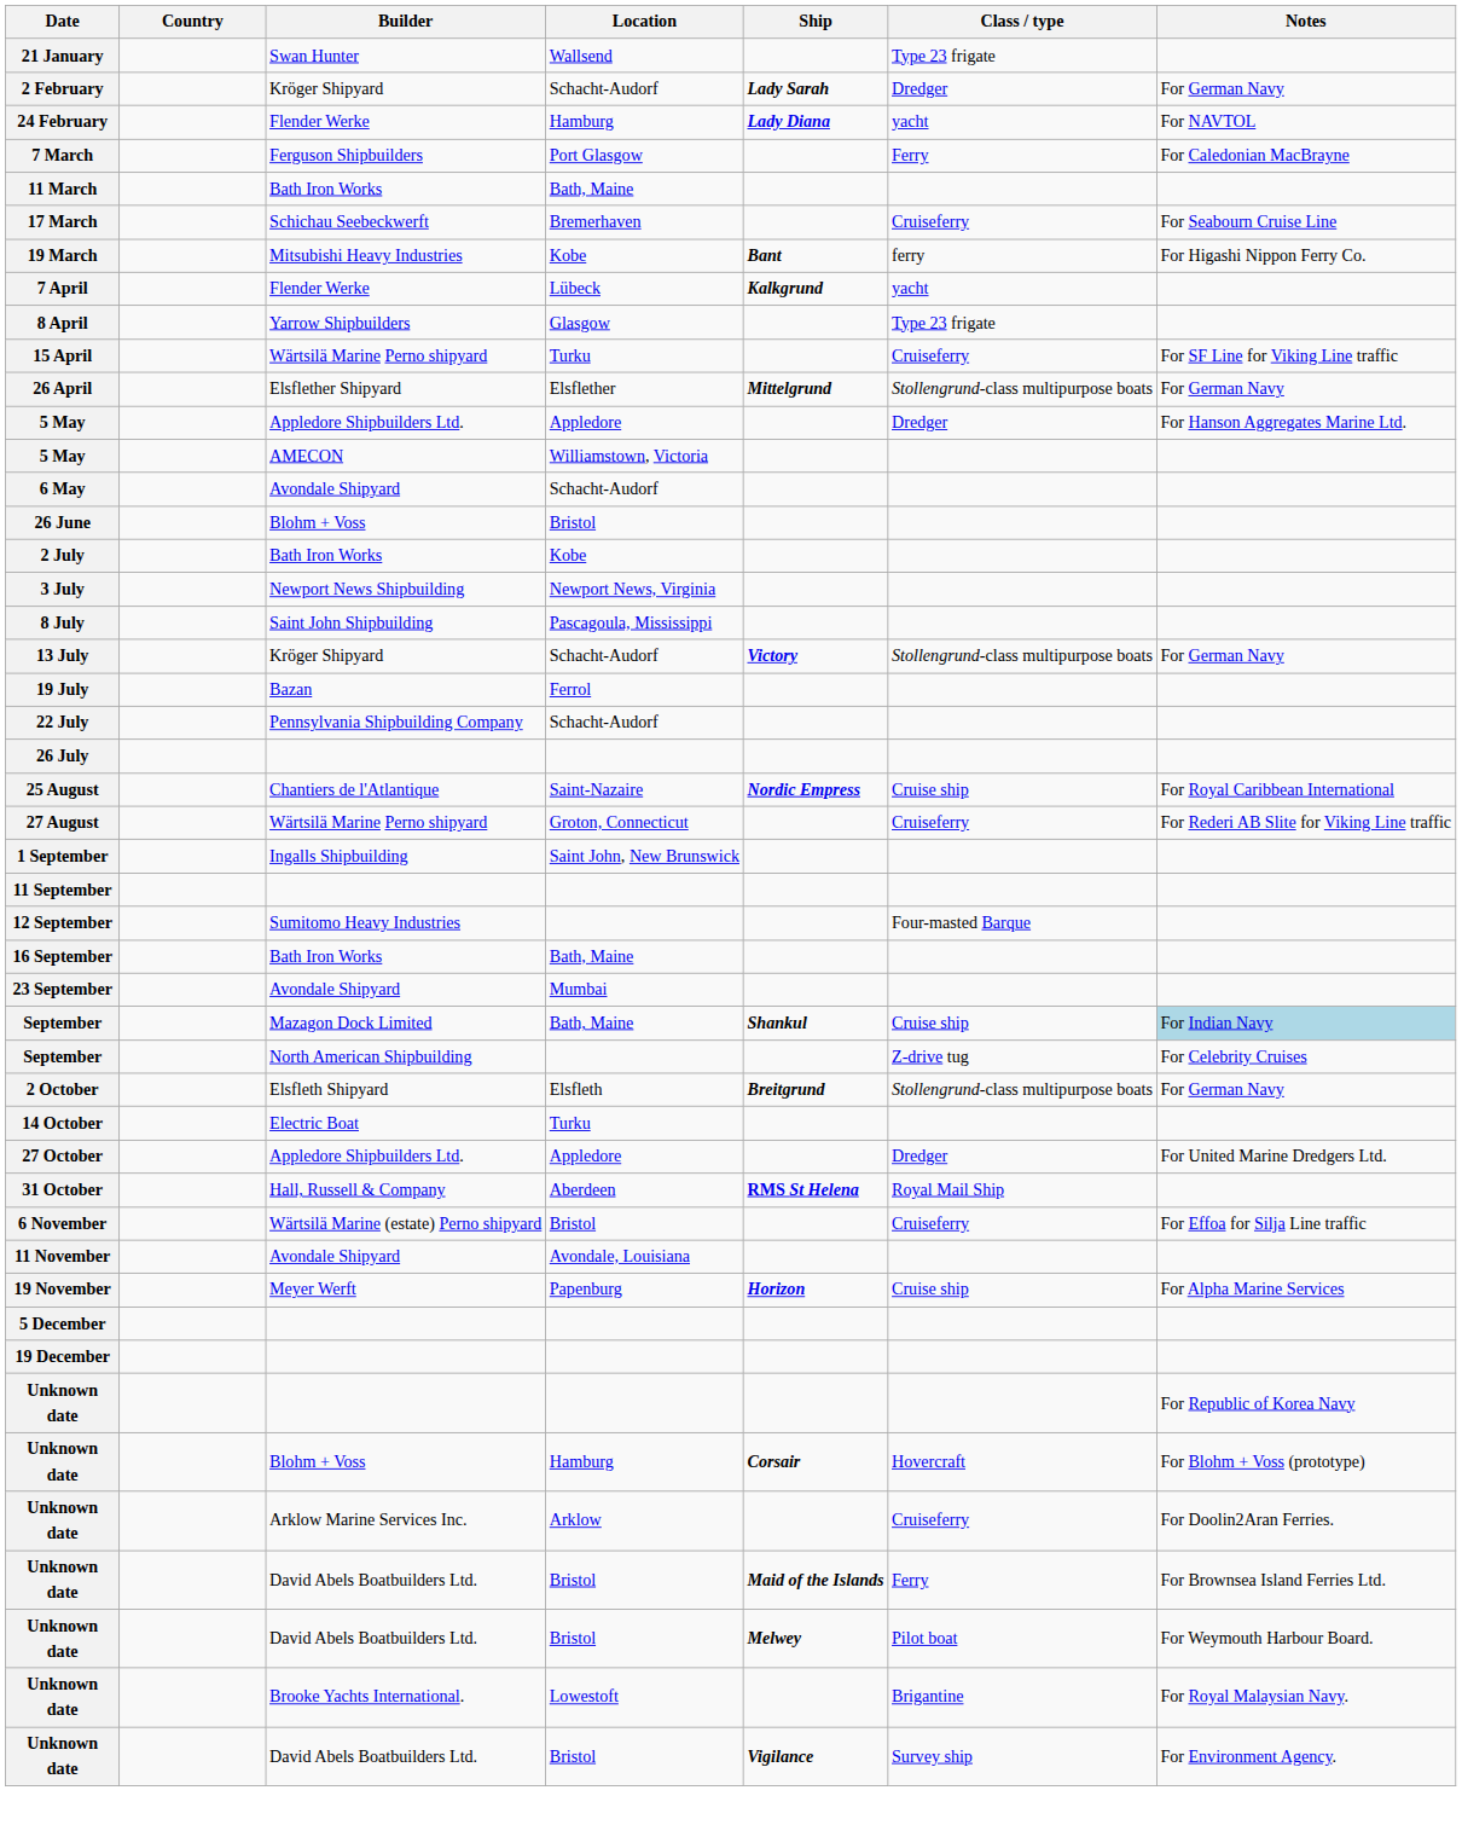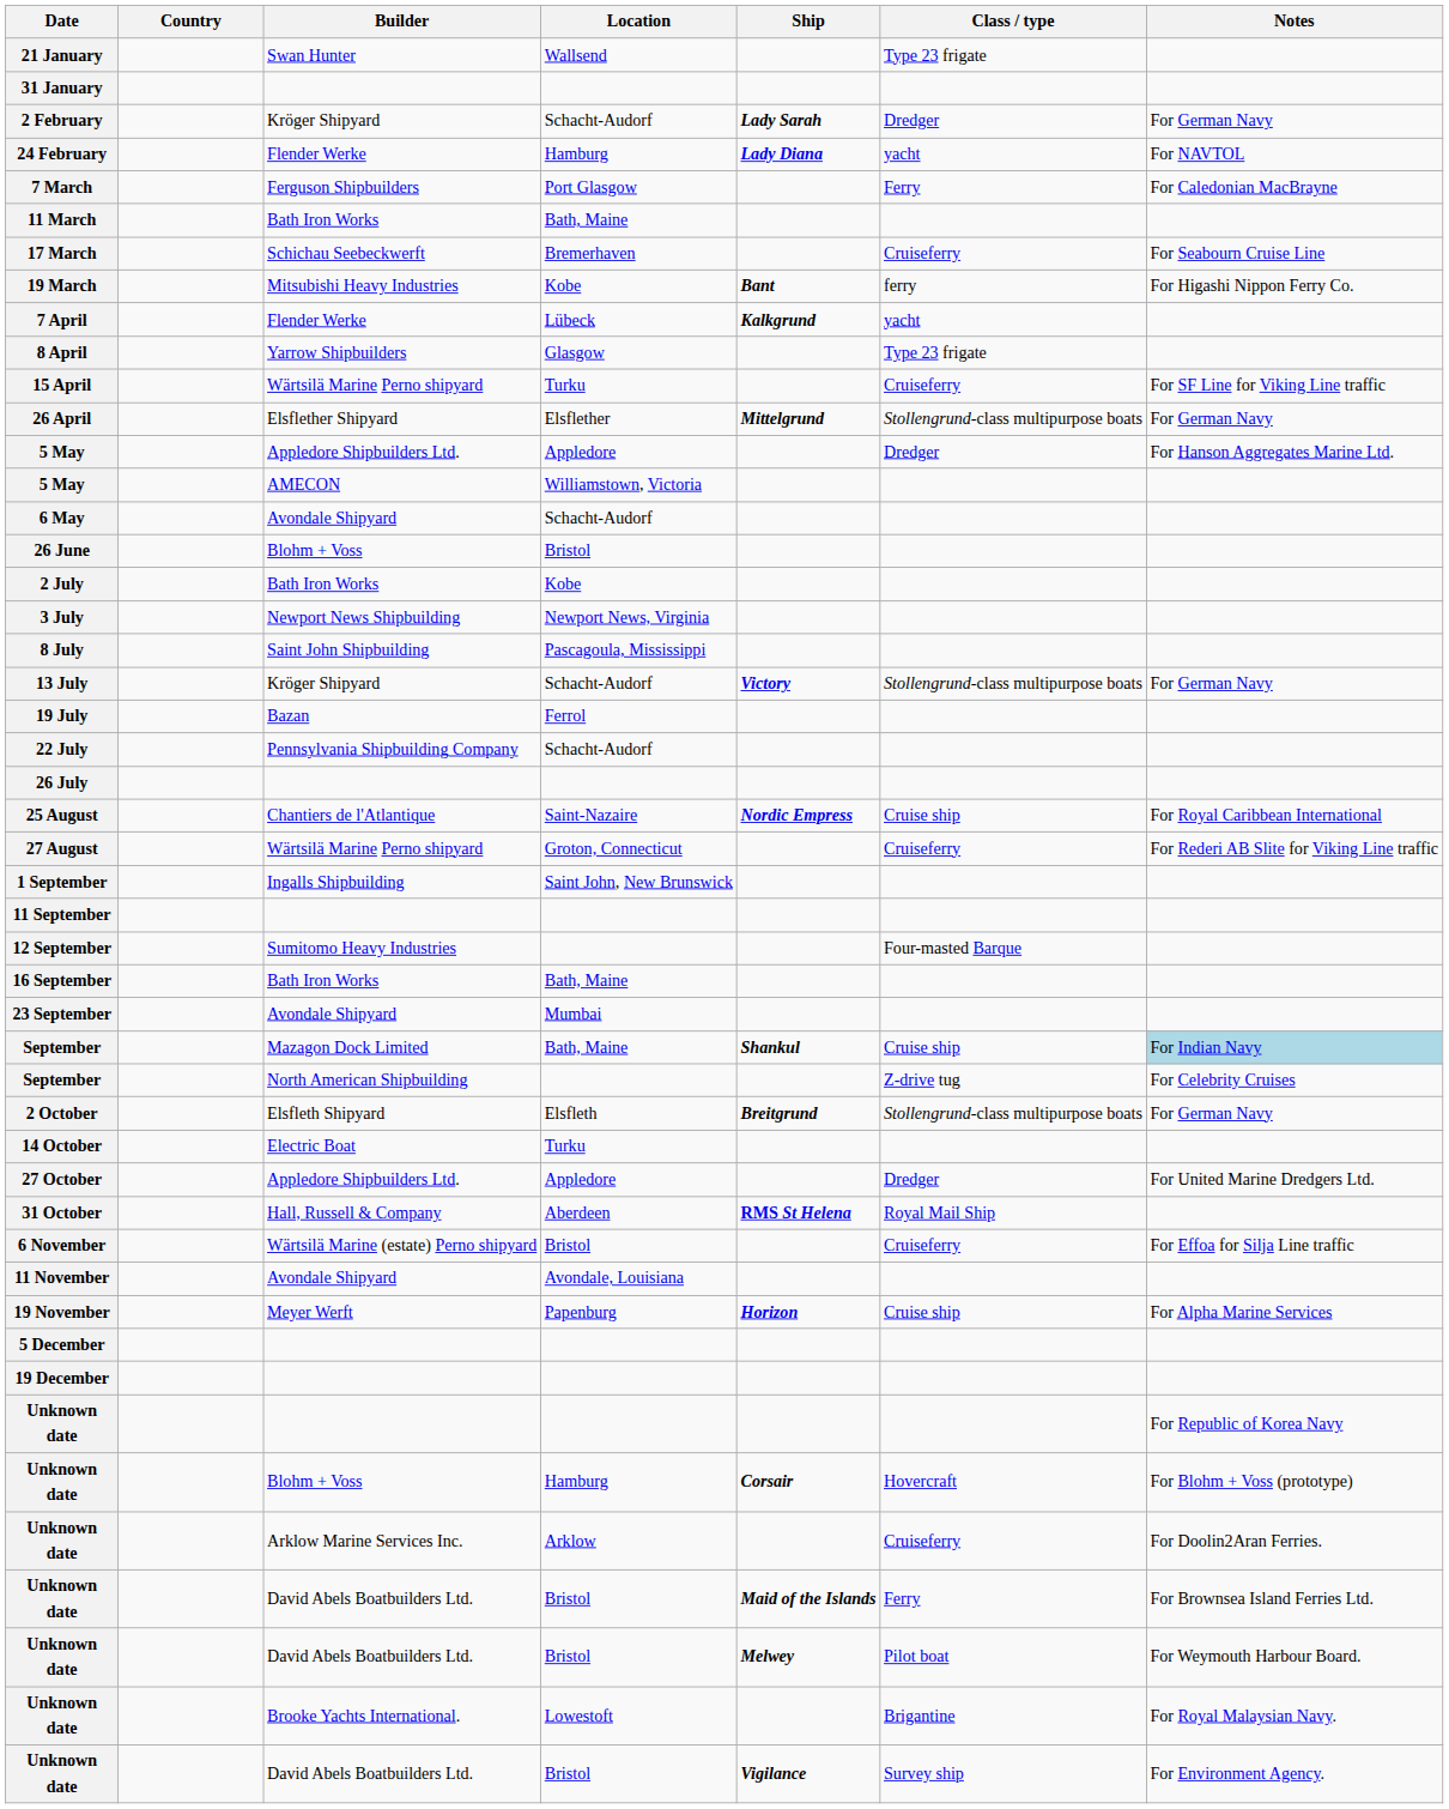 <table class="wikitable sortable" style="font-size:1.00em; line-height:1.5em;">
 <tr>
 <th width="100">Date</th>
 <th width="130">Country</th>
 <th>Builder</th>
 <th>Location</th>
 <th>Ship</th>
 <th>Class / type</th>
 <th>Notes</th>
 </tr>
 <tr>
 <th>21 January</th>
 <td></td>
 <td><a href='#'>Swan Hunter</a></td>
 <td><a href='#'>Wallsend</a></td>
 <td><strong></strong></td>
 <td><a href='#'>Type 23</a> frigate</td>
+<td></td>
+</tr>
+<tr>
+<th>31 January</th>
+<td></td>
+<td></td>
+<td></td>
+<td><strong></strong></td>
+<td></td>
 <td></td>
 </tr>
 <tr>
 <th>2 February</th>
 <td></td>
 <td>Kröger Shipyard</td>
 <td>Schacht-Audorf</td>
 <td><strong><em>Lady Sarah</em></strong></td>
 <td><a href='#'>Dredger</a></td>
 <td>For <a href='#'>German Navy</a></td>
 </tr>
 <tr>
 <th>24 February</th>
 <td></td>
 <td><a href='#'>Flender Werke</a></td>
 <td><a href='#'>Hamburg</a></td>
 <td><strong><em><a href='#'>Lady Diana</a></em></strong></td>
 <td><a href='#'>yacht</a></td>
 <td>For <a href='#'>NAVTOL</a></td>
 </tr>
 <tr>
 <th>7 March</th>
 <td></td>
 <td><a href='#'>Ferguson Shipbuilders</a></td>
 <td><a href='#'>Port Glasgow</a></td>
 <td><strong></strong></td>
 <td><a href='#'>Ferry</a></td>
 <td>For <a href='#'>Caledonian MacBrayne</a></td>
 </tr>
 <tr>
 <th>11 March</th>
 <td></td>
 <td><a href='#'>Bath Iron Works</a></td>
 <td><a href='#'>Bath, Maine</a></td>
 <td><strong></strong></td>
 <td></td>
 <td></td>
 </tr>
 <tr>
 <th>17 March</th>
 <td></td>
 <td><a href='#'>Schichau Seebeckwerft</a></td>
 <td><a href='#'>Bremerhaven</a></td>
 <td><strong></strong></td>
 <td><a href='#'>Cruiseferry</a></td>
 <td>For <a href='#'>Seabourn Cruise Line</a></td>
 </tr>
 <tr>
 <th>19 March</th>
 <td></td>
 <td><a href='#'>Mitsubishi Heavy Industries</a></td>
 <td><a href='#'>Kobe</a></td>
 <td><strong><em>Bant</em></strong></td>
 <td>ferry</td>
 <td>For Higashi Nippon Ferry Co.</td>
 </tr>
 <tr>
 <th>7 April</th>
 <td></td>
 <td><a href='#'>Flender Werke</a></td>
 <td><a href='#'>Lübeck</a></td>
 <td><strong><em>Kalkgrund </em></strong></td>
 <td><a href='#'>yacht</a></td>
 <td></td>
 </tr>
 <tr>
 <th>8 April</th>
 <td></td>
 <td><a href='#'>Yarrow Shipbuilders</a></td>
 <td><a href='#'>Glasgow</a></td>
 <td><strong></strong></td>
 <td><a href='#'>Type 23</a> frigate</td>
 <td></td>
 </tr>
 <tr>
 <th>15 April</th>
 <td></td>
 <td><a href='#'>Wärtsilä Marine</a> <a href='#'>Perno shipyard</a></td>
 <td><a href='#'>Turku</a></td>
 <td><strong></strong></td>
 <td><a href='#'>Cruiseferry</a></td>
 <td>For <a href='#'>SF Line</a> for <a href='#'>Viking Line</a> traffic</td>
 </tr>
 <tr>
 <th>26 April</th>
 <td></td>
 <td>Elsflether Shipyard</td>
 <td>Elsflether</td>
 <td><strong><em>Mittelgrund</em></strong></td>
 <td><em>Stollengrund</em>-class multipurpose boats</td>
 <td>For <a href='#'>German Navy</a></td>
 </tr>
 <tr ---->
 <th>5 May</th>
 <td></td>
 <td><a href='#'>Appledore Shipbuilders Ltd</a>.</td>
 <td><a href='#'>Appledore</a></td>
 <td><strong></strong></td>
 <td><a href='#'>Dredger</a></td>
 <td>For <a href='#'>Hanson Aggregates Marine Ltd</a>.</td>
 </tr>
 <tr>
 <th>5 May</th>
 <td></td>
 <td><a href='#'>AMECON</a></td>
 <td><a href='#'>Williamstown</a>, <a href='#'>Victoria</a></td>
 <td><strong></strong></td>
 <td></td>
 <td></td>
 </tr>
 <tr>
 <th>6 May</th>
 <td></td>
 <td><a href='#'>Avondale Shipyard</a></td>
 <td>Schacht-Audorf</td>
 <td><strong></strong></td>
 <td></td>
 <td></td>
 </tr>
 <tr>
 <th>26 June</th>
 <td></td>
 <td><a href='#'>Blohm + Voss</a></td>
 <td><a href='#'>Bristol</a></td>
 <td><strong></strong></td>
 <td></td>
 <td></td>
 </tr>
 <tr>
 <th>2 July</th>
 <td></td>
 <td><a href='#'>Bath Iron Works</a></td>
 <td><a href='#'>Kobe</a></td>
 <td><strong></strong></td>
 <td></td>
 <td></td>
 </tr>
 <tr>
 <th>3 July</th>
 <td></td>
 <td><a href='#'>Newport News Shipbuilding</a></td>
 <td><a href='#'>Newport News, Virginia</a></td>
 <td><strong></strong></td>
 <td></td>
 <td></td>
 </tr>
 <tr>
 <th>8 July</th>
 <td></td>
 <td><a href='#'>Saint John Shipbuilding</a></td>
 <td><a href='#'>Pascagoula, Mississippi</a></td>
 <td><strong></strong></td>
 <td></td>
 <td></td>
 </tr>
 <tr>
 <th>13  July</th>
 <td></td>
 <td>Kröger Shipyard</td>
 <td>Schacht-Audorf</td>
 <td><strong><em><a href='#'>Victory</a></em></strong></td>
 <td><em>Stollengrund</em>-class multipurpose boats</td>
 <td>For <a href='#'>German Navy</a></td>
 </tr>
 <tr>
 <th>19 July</th>
 <td></td>
 <td><a href='#'>Bazan</a></td>
 <td><a href='#'>Ferrol</a></td>
 <td><strong></strong></td>
 <td></td>
 <td></td>
 </tr>
 <tr>
 <th>22 July</th>
 <td></td>
 <td><a href='#'>Pennsylvania Shipbuilding Company</a></td>
 <td>Schacht-Audorf</td>
 <td><strong></strong></td>
 <td></td>
 <td></td>
 </tr>
 <tr>
 <th>26 July</th>
 <td></td>
 <td></td>
 <td></td>
 <td><strong></strong></td>
 <td></td>
 <td></td>
 </tr>
 <tr>
 <th>25 August</th>
 <td></td>
 <td><a href='#'>Chantiers de l'Atlantique</a></td>
 <td><a href='#'>Saint-Nazaire</a></td>
 <td><strong><a href='#'><em>Nordic Empress</em></a></strong></td>
 <td><a href='#'>Cruise ship</a></td>
 <td>For <a href='#'>Royal Caribbean International</a></td>
 </tr>
 <tr>
 <th>27 August</th>
 <td></td>
 <td><a href='#'>Wärtsilä Marine</a> <a href='#'>Perno shipyard</a></td>
 <td><a href='#'>Groton, Connecticut</a></td>
 <td><strong></strong></td>
 <td><a href='#'>Cruiseferry</a></td>
 <td>For <a href='#'>Rederi AB Slite</a> for <a href='#'>Viking Line</a> traffic</td>
 </tr>
 <tr>
 <th>1 September</th>
 <td></td>
 <td><a href='#'>Ingalls Shipbuilding</a></td>
 <td><a href='#'>Saint John</a>, <a href='#'>New Brunswick</a></td>
 <td><strong></strong></td>
 <td></td>
 <td></td>
 </tr>
 <tr>
 <th>11 September</th>
 <td></td>
 <td></td>
 <td></td>
 <td><strong></strong></td>
 <td></td>
 <td></td>
 </tr>
 <tr>
 <th>12 September</th>
 <td></td>
 <td><a href='#'>Sumitomo Heavy Industries</a></td>
 <td></td>
 <td><strong></strong></td>
 <td>Four-masted <a href='#'>Barque</a></td>
 <td></td>
 </tr>
 <tr>
 <th>16 September</th>
 <td></td>
 <td><a href='#'>Bath Iron Works</a></td>
 <td><a href='#'>Bath, Maine</a></td>
 <td><strong></strong></td>
 <td></td>
 <td></td>
 </tr>
 <tr>
 <th>23 September</th>
 <td></td>
 <td><a href='#'>Avondale Shipyard</a></td>
 <td><a href='#'>Mumbai</a></td>
 <td><strong></strong></td>
 <td></td>
 <td></td>
 </tr>
 <tr>
 <th>September</th>
 <td></td>
 <td><a href='#'>Mazagon Dock Limited</a></td>
 <td><a href='#'>Bath, Maine</a></td>
 <td><strong><em>Shankul</em></strong></td>
 <td><a href='#'>Cruise ship</a></td>
 <td style="background: lightblue;">For <a href='#'>Indian Navy</a></td>
 </tr>
 <tr>
 <th>September</th>
 <td></td>
 <td><a href='#'>North American Shipbuilding</a></td>
 <td></td>
 <td><strong></strong></td>
 <td><a href='#'>Z-drive</a> tug</td>
 <td>For <a href='#'>Celebrity Cruises</a></td>
 </tr>
 <tr>
 <th>2 October</th>
 <td></td>
 <td>Elsfleth Shipyard</td>
 <td>Elsfleth</td>
 <td><strong><em>Breitgrund</em></strong></td>
 <td><em>Stollengrund</em>-class multipurpose boats</td>
 <td>For <a href='#'>German Navy</a></td>
 </tr>
 <tr>
 <th>14 October</th>
 <td></td>
 <td><a href='#'>Electric Boat</a></td>
 <td><a href='#'>Turku</a></td>
 <td><strong></strong></td>
 <td></td>
 <td></td>
 </tr>
 <tr ---->
 <th>27 October</th>
 <td></td>
 <td><a href='#'>Appledore Shipbuilders Ltd</a>.</td>
 <td><a href='#'>Appledore</a></td>
 <td><strong></strong></td>
 <td><a href='#'>Dredger</a></td>
 <td>For United Marine Dredgers Ltd.</td>
 </tr>
 <tr>
 <th>31 October</th>
 <td></td>
 <td><a href='#'>Hall, Russell & Company</a></td>
 <td><a href='#'>Aberdeen</a></td>
 <td><strong><a href='#'>RMS <em>St Helena</em></a></strong></td>
 <td><a href='#'>Royal Mail Ship</a></td>
 <td></td>
 </tr>
 <tr>
 <th>6 November</th>
 <td></td>
 <td><a href='#'>Wärtsilä Marine</a> (estate) <a href='#'>Perno shipyard</a></td>
 <td><a href='#'>Bristol</a></td>
 <td><strong></strong></td>
 <td><a href='#'>Cruiseferry</a></td>
 <td>For <a href='#'>Effoa</a> for <a href='#'>Silja</a> Line traffic</td>
 </tr>
 <tr>
 <th>11 November</th>
 <td></td>
 <td><a href='#'>Avondale Shipyard</a></td>
 <td><a href='#'>Avondale, Louisiana</a></td>
 <td><strong></strong></td>
 <td></td>
 <td></td>
 </tr>
 <tr>
 <th>19 November</th>
 <td></td>
 <td><a href='#'>Meyer Werft</a></td>
 <td><a href='#'>Papenburg</a></td>
 <td><a href='#'><strong><em>Horizon</em></strong></a></td>
 <td><a href='#'>Cruise ship</a></td>
 <td>For <a href='#'>Alpha Marine Services</a></td>
 </tr>
 <tr>
 <th>5 December</th>
 <td></td>
 <td></td>
 <td></td>
 <td><strong></strong></td>
 <td></td>
 <td></td>
 </tr>
 <tr>
 <th>19 December</th>
 <td></td>
 <td></td>
 <td></td>
 <td><strong></strong></td>
 <td></td>
 <td></td>
 </tr>
 <tr>
 <th>Unknown date</th>
 <td></td>
 <td></td>
 <td></td>
 <td><strong></strong></td>
 <td></td>
 <td>For <a href='#'>Republic of Korea Navy</a></td>
 </tr>
 <tr>
 <th>Unknown date</th>
 <td></td>
 <td><a href='#'>Blohm + Voss</a></td>
 <td><a href='#'>Hamburg</a></td>
 <td><strong><em>Corsair</em></strong></td>
 <td><a href='#'>Hovercraft</a></td>
 <td>For <a href='#'>Blohm + Voss</a> (prototype)</td>
 </tr>
 <tr ---->
 <th>Unknown date</th>
 <td></td>
 <td>Arklow Marine Services Inc.</td>
 <td><a href='#'>Arklow</a></td>
 <td><strong></strong></td>
 <td><a href='#'>Cruiseferry</a></td>
 <td>For Doolin2Aran Ferries.</td>
 </tr>
 <tr ---->
 <th>Unknown date</th>
 <td></td>
 <td>David Abels Boatbuilders Ltd.</td>
 <td><a href='#'>Bristol</a></td>
 <td><strong><em>Maid of the Islands</em></strong></td>
 <td><a href='#'>Ferry</a></td>
 <td>For Brownsea Island Ferries Ltd.</td>
 </tr>
 <tr ---->
 <th>Unknown date</th>
 <td></td>
 <td>David Abels Boatbuilders Ltd.</td>
 <td><a href='#'>Bristol</a></td>
 <td><strong><em>Melwey</em></strong></td>
 <td><a href='#'>Pilot boat</a></td>
 <td>For Weymouth Harbour Board.</td>
 </tr>
 <tr --->
 <th>Unknown date</th>
 <td></td>
 <td><a href='#'>Brooke Yachts International</a>.</td>
 <td><a href='#'>Lowestoft</a></td>
 <td></td>
 <td><a href='#'>Brigantine</a></td>
 <td>For <a href='#'>Royal Malaysian Navy</a>.</td>
 </tr>
 <tr ---->
 <th>Unknown date</th>
 <td></td>
 <td>David Abels Boatbuilders Ltd.</td>
 <td><a href='#'>Bristol</a></td>
 <td><strong><em>Vigilance</em></strong></td>
 <td><a href='#'>Survey ship</a></td>
 <td>For <a href='#'>Environment Agency</a>.</td>
 </tr>
 </table>
